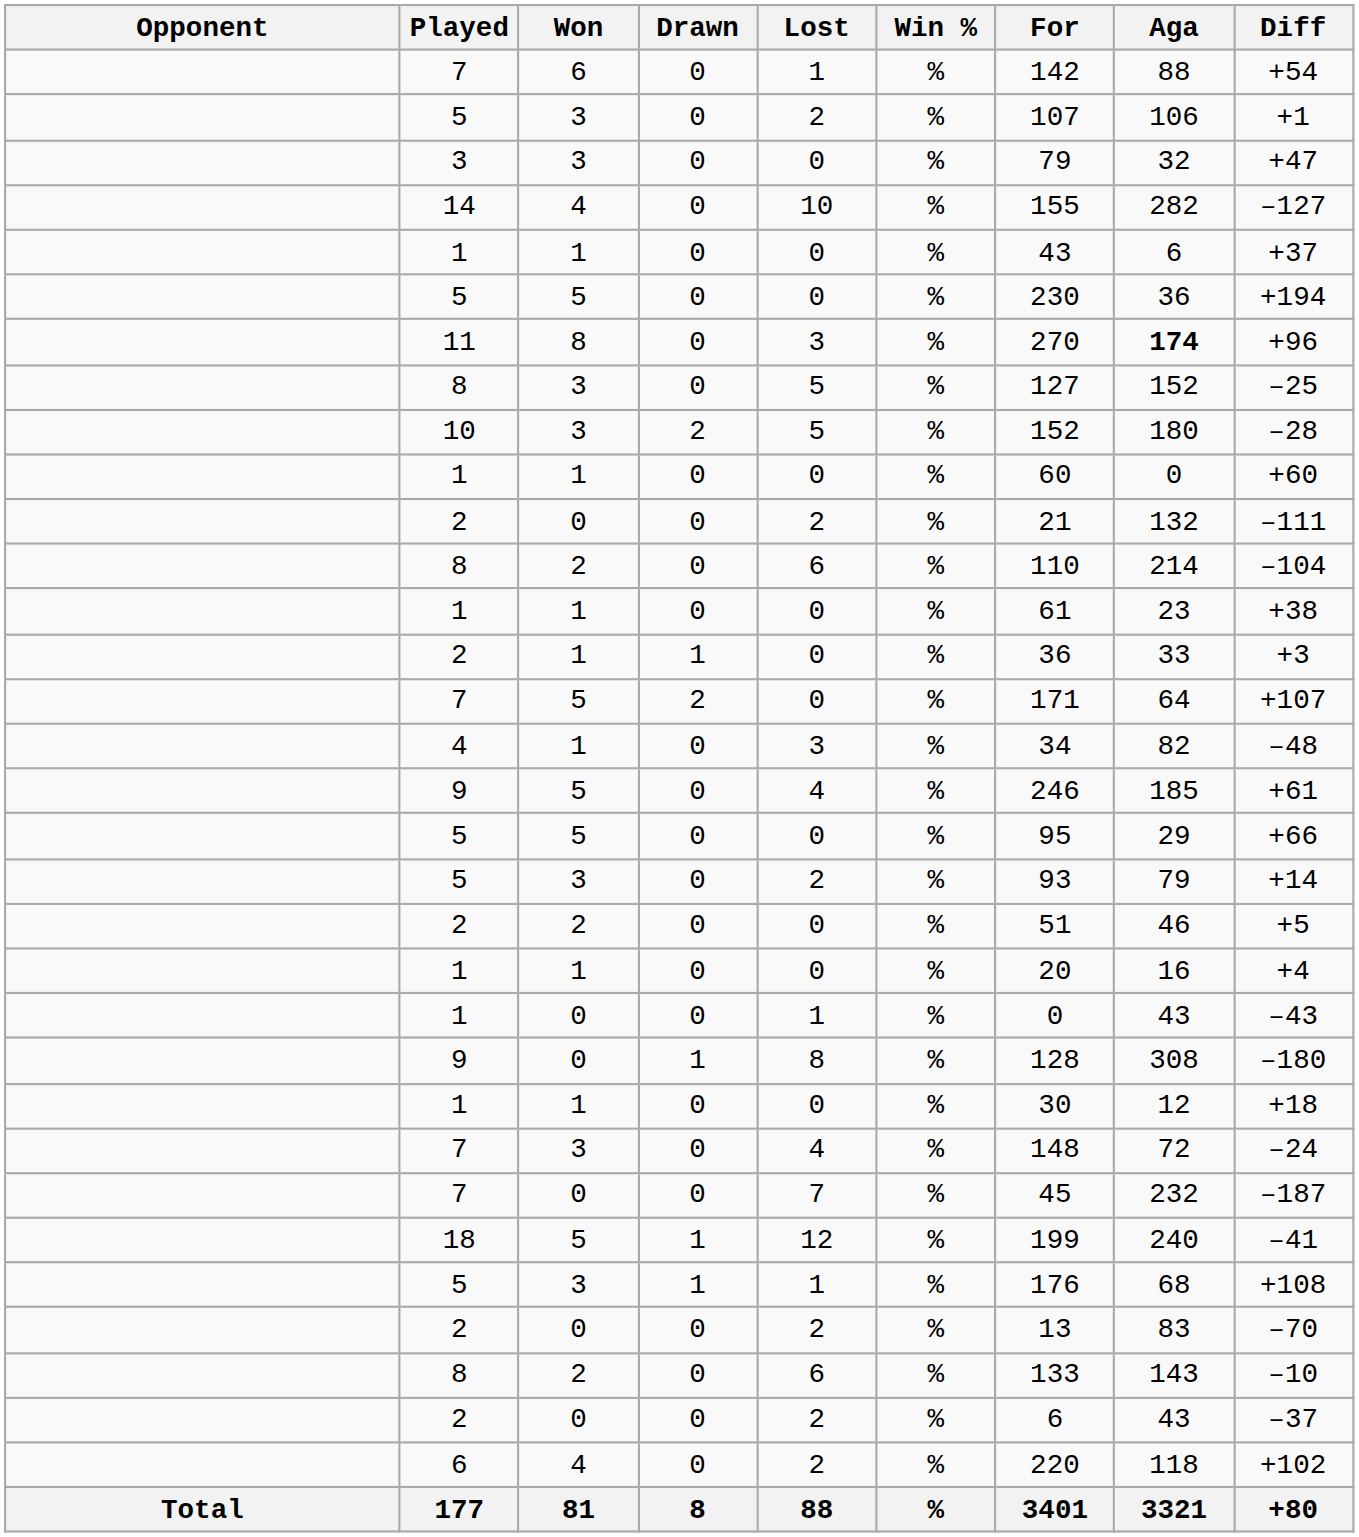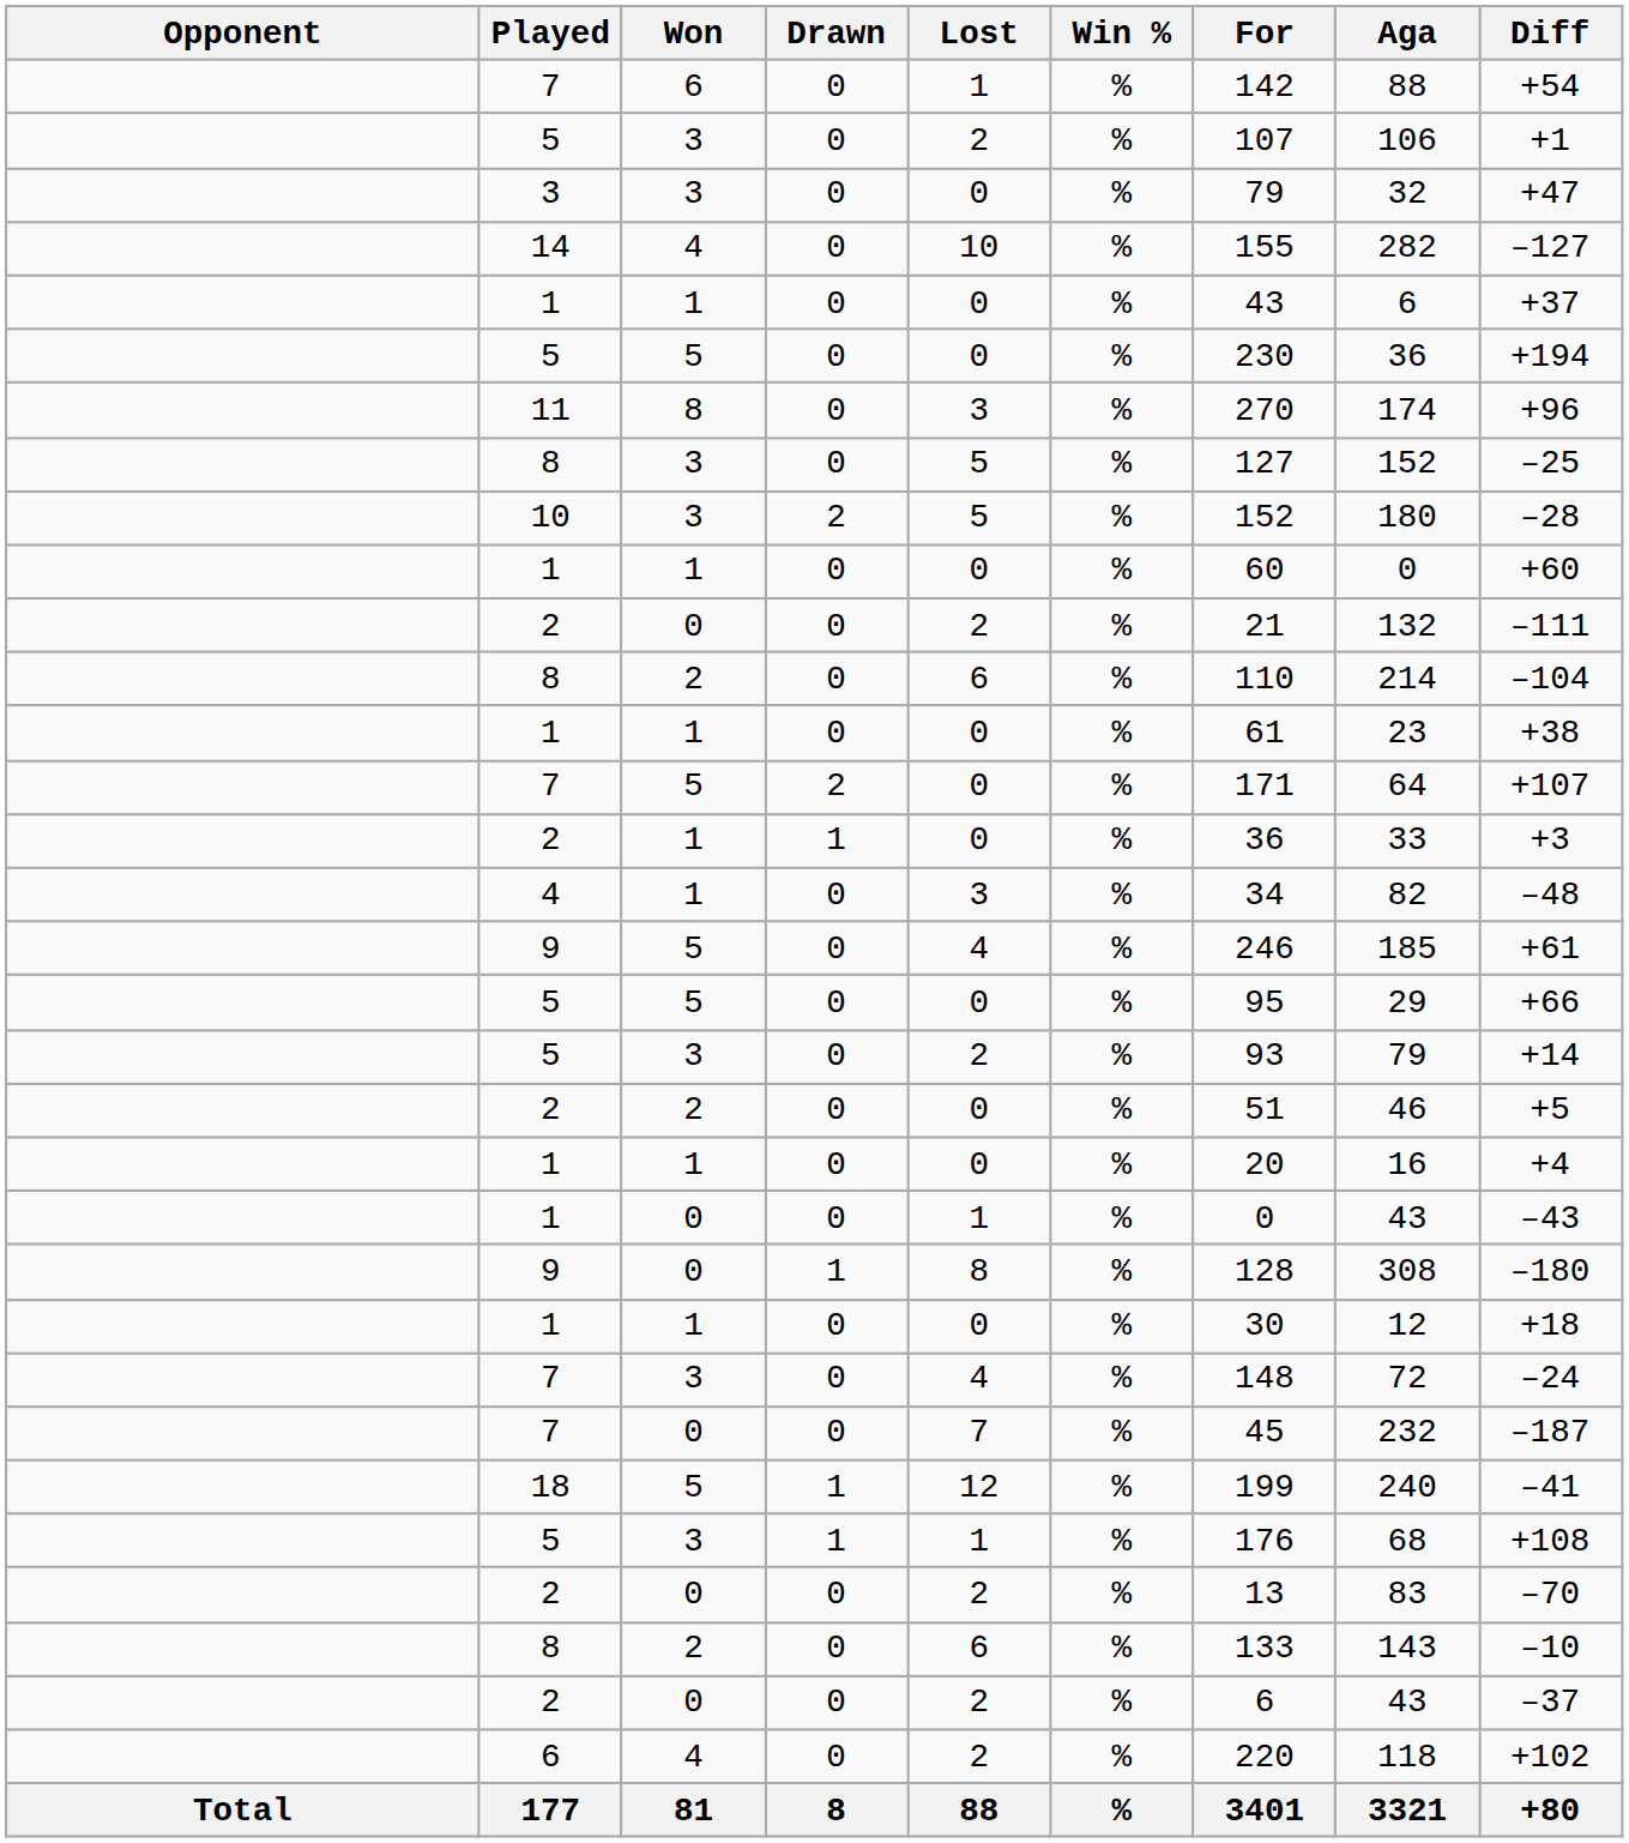 <table class="wikitable sortable" style=text-align:center style="font-size:90%">
 <tr>
 <th style="width:180px;">Opponent</th>
 <th style="width:50px;">Played</th>
 <th style="width:50px;">Won</th>
 <th style="width:50px;">Drawn</th>
 <th style="width:50px;">Lost</th>
 <th style="width:50px;">Win %</th>
 <th style="width:50px;">For</th>
 <th style="width:50px;">Aga</th>
 <th style="width:50px;">Diff</th>
 </tr>
 <tr>
 <td align=left></td>
 <td>7</td>
 <td>6</td>
 <td>0</td>
 <td>1</td>
 <td>%</td>
 <td>142</td>
 <td>88</td>
 <td>+54</td>
 </tr>
 <tr>
 <td align=left></td>
 <td>5</td>
 <td>3</td>
 <td>0</td>
 <td>2</td>
 <td>%</td>
 <td>107</td>
 <td>106</td>
 <td>+1</td>
 </tr>
 <tr>
 <td align=left></td>
 <td>3</td>
 <td>3</td>
 <td>0</td>
 <td>0</td>
 <td>%</td>
 <td>79</td>
 <td>32</td>
 <td>+47</td>
 </tr>
 <tr>
 <td align=left></td>
 <td>14</td>
 <td>4</td>
 <td>0</td>
 <td>10</td>
 <td>%</td>
 <td>155</td>
 <td>282</td>
 <td>–127</td>
 </tr>
 <tr>
 <td align=left></td>
 <td>1</td>
 <td>1</td>
 <td>0</td>
 <td>0</td>
 <td>%</td>
 <td>43</td>
 <td>6</td>
 <td>+37</td>
 </tr>
 <tr>
 <td align=left></td>
 <td>5</td>
 <td>5</td>
 <td>0</td>
 <td>0</td>
 <td>%</td>
 <td>230</td>
 <td>36</td>
 <td>+194</td>
 </tr>
 <tr>
 <td align=left></td>
 <td>11</td>
 <td>8</td>
 <td>0</td>
 <td>3</td>
 <td>%</td>
 <td>270</td>
-<td><strong>174</strong></td>
+<td>174</td>
 <td>+96</td>
 </tr>
 <tr>
 <td align=left></td>
 <td>8</td>
 <td>3</td>
 <td>0</td>
 <td>5</td>
 <td>%</td>
 <td>127</td>
 <td>152</td>
 <td>–25</td>
 </tr>
 <tr>
 <td align=left></td>
 <td>10</td>
 <td>3</td>
 <td>2</td>
 <td>5</td>
 <td>%</td>
 <td>152</td>
 <td>180</td>
 <td>–28</td>
 </tr>
 <tr>
 <td align=left></td>
 <td>1</td>
 <td>1</td>
 <td>0</td>
 <td>0</td>
 <td>%</td>
 <td>60</td>
 <td>0</td>
 <td>+60</td>
 </tr>
 <tr>
 <td align=left></td>
 <td>2</td>
 <td>0</td>
 <td>0</td>
 <td>2</td>
 <td>%</td>
 <td>21</td>
 <td>132</td>
 <td>–111</td>
 </tr>
 <tr>
 <td align=left></td>
 <td>8</td>
 <td>2</td>
 <td>0</td>
 <td>6</td>
 <td>%</td>
 <td>110</td>
 <td>214</td>
 <td>–104</td>
 </tr>
 <tr>
 <td align=left></td>
 <td>1</td>
 <td>1</td>
 <td>0</td>
 <td>0</td>
 <td>%</td>
 <td>61</td>
 <td>23</td>
 <td>+38</td>
 </tr>
 <tr>
 <td align=left></td>
+<td>7</td>
+<td>5</td>
+<td>2</td>
+<td>0</td>
+<td>%</td>
+<td>171</td>
+<td>64</td>
+<td>+107</td>
+</tr>
+<tr>
+<td align=left></td>
 <td>2</td>
 <td>1</td>
 <td>1</td>
 <td>0</td>
 <td>%</td>
 <td>36</td>
 <td>33</td>
 <td>+3</td>
-</tr>
-<tr>
-<td align=left></td>
-<td>7</td>
-<td>5</td>
-<td>2</td>
-<td>0</td>
-<td>%</td>
-<td>171</td>
-<td>64</td>
-<td>+107</td>
 </tr>
 <tr>
 <td align=left></td>
 <td>4</td>
 <td>1</td>
 <td>0</td>
 <td>3</td>
 <td>%</td>
 <td>34</td>
 <td>82</td>
 <td>–48</td>
 </tr>
 <tr>
 <td align=left></td>
 <td>9</td>
 <td>5</td>
 <td>0</td>
 <td>4</td>
 <td>%</td>
 <td>246</td>
 <td>185</td>
 <td>+61</td>
 </tr>
 <tr>
 <td align=left></td>
 <td>5</td>
 <td>5</td>
 <td>0</td>
 <td>0</td>
 <td>%</td>
 <td>95</td>
 <td>29</td>
 <td>+66</td>
 </tr>
 <tr>
 <td align=left></td>
 <td>5</td>
 <td>3</td>
 <td>0</td>
 <td>2</td>
 <td>%</td>
 <td>93</td>
 <td>79</td>
 <td>+14</td>
 </tr>
 <tr>
 <td align=left></td>
 <td>2</td>
 <td>2</td>
 <td>0</td>
 <td>0</td>
 <td>%</td>
 <td>51</td>
 <td>46</td>
 <td>+5</td>
 </tr>
 <tr>
 <td align=left></td>
 <td>1</td>
 <td>1</td>
 <td>0</td>
 <td>0</td>
 <td>%</td>
 <td>20</td>
 <td>16</td>
 <td>+4</td>
 </tr>
 <tr>
 <td align=left></td>
 <td>1</td>
 <td>0</td>
 <td>0</td>
 <td>1</td>
 <td>%</td>
 <td>0</td>
 <td>43</td>
 <td>–43</td>
 </tr>
 <tr>
 <td align=left></td>
 <td>9</td>
 <td>0</td>
 <td>1</td>
 <td>8</td>
 <td>%</td>
 <td>128</td>
 <td>308</td>
 <td>–180</td>
 </tr>
 <tr>
 <td align=left></td>
 <td>1</td>
 <td>1</td>
 <td>0</td>
 <td>0</td>
 <td>%</td>
 <td>30</td>
 <td>12</td>
 <td>+18</td>
 </tr>
 <tr>
 <td align=left></td>
 <td>7</td>
 <td>3</td>
 <td>0</td>
 <td>4</td>
 <td>%</td>
 <td>148</td>
 <td>72</td>
 <td>–24</td>
 </tr>
 <tr>
 <td align=left></td>
 <td>7</td>
 <td>0</td>
 <td>0</td>
 <td>7</td>
 <td>%</td>
 <td>45</td>
 <td>232</td>
 <td>–187</td>
 </tr>
 <tr>
 <td align=left></td>
 <td>18</td>
 <td>5</td>
 <td>1</td>
 <td>12</td>
 <td>%</td>
 <td>199</td>
 <td>240</td>
 <td>–41</td>
 </tr>
 <tr>
 <td align=left></td>
 <td>5</td>
 <td>3</td>
 <td>1</td>
 <td>1</td>
 <td>%</td>
 <td>176</td>
 <td>68</td>
 <td>+108</td>
 </tr>
 <tr>
 <td align=left></td>
 <td>2</td>
 <td>0</td>
 <td>0</td>
 <td>2</td>
 <td>%</td>
 <td>13</td>
 <td>83</td>
 <td>–70</td>
 </tr>
 <tr>
 <td align=left></td>
 <td>8</td>
 <td>2</td>
 <td>0</td>
 <td>6</td>
 <td>%</td>
 <td>133</td>
 <td>143</td>
 <td>–10</td>
 </tr>
 <tr>
 <td align=left></td>
 <td>2</td>
 <td>0</td>
 <td>0</td>
 <td>2</td>
 <td>%</td>
 <td>6</td>
 <td>43</td>
 <td>–37</td>
 </tr>
 <tr>
 <td align=left></td>
 <td>6</td>
 <td>4</td>
 <td>0</td>
 <td>2</td>
 <td>%</td>
 <td>220</td>
 <td>118</td>
 <td>+102</td>
 </tr>
 <tr class="sortbottom">
 <th>Total</th>
 <th><strong>177</strong></th>
 <th><strong>81</strong></th>
 <th><strong>8</strong></th>
 <th><strong>88</strong></th>
 <th><strong>%</strong></th>
 <th><strong>3401</strong></th>
 <th><strong>3321</strong></th>
 <th><strong>+80</strong></th>
 </tr>
 </table>
